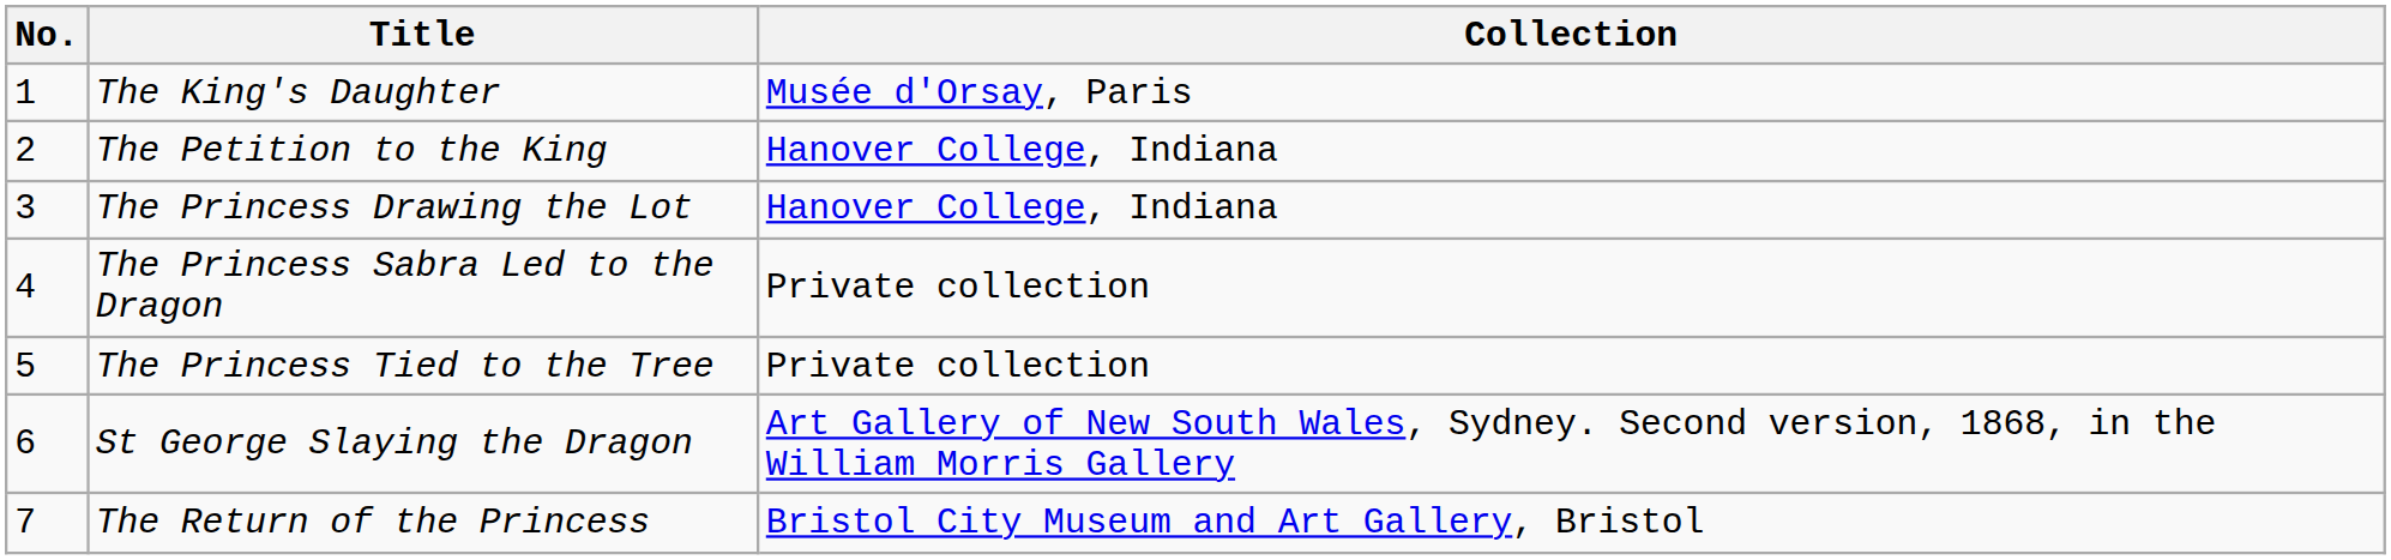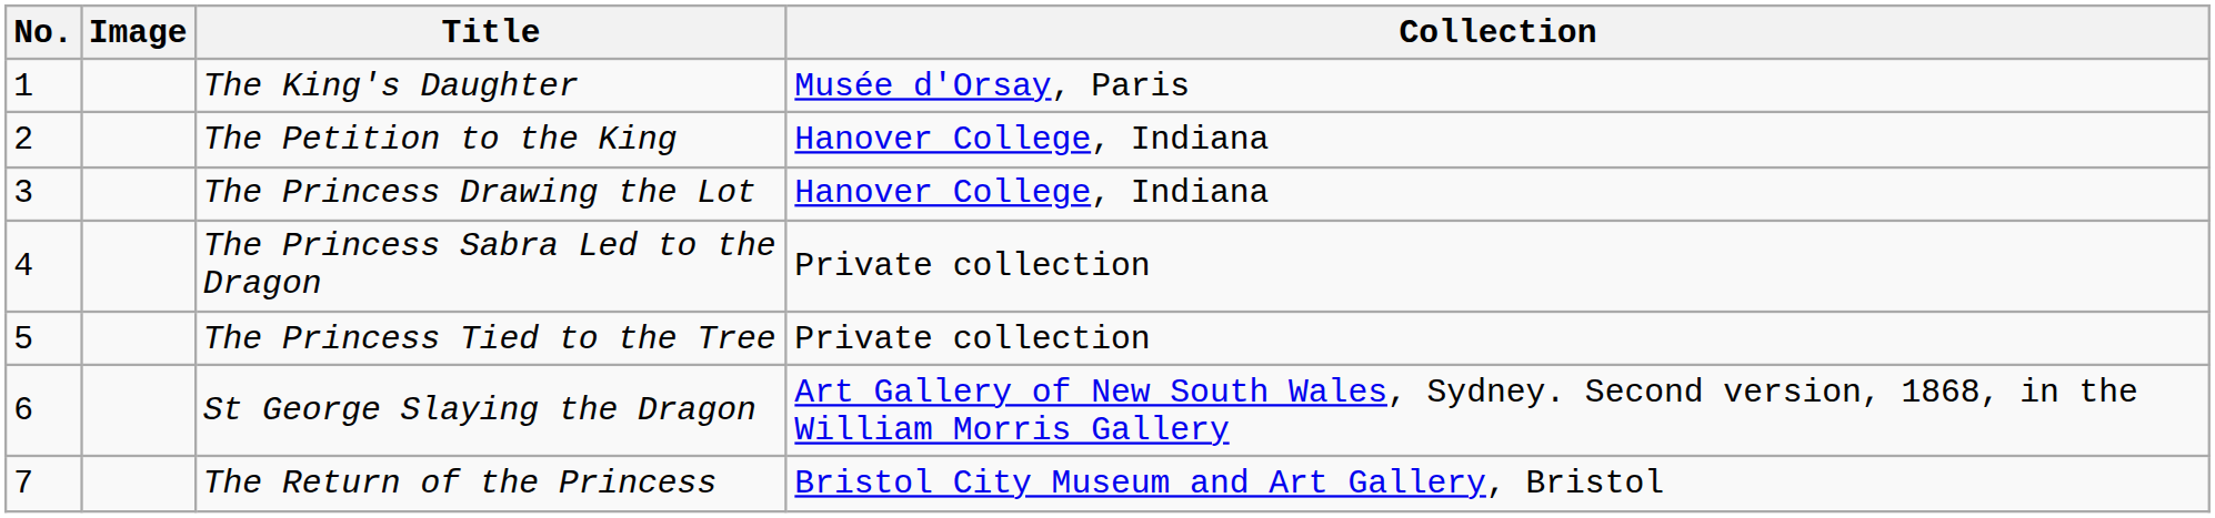 <table class="wikitable">
 <tr>
 <th>No.</th>
+<th>Image</th>
 <th>Title</th>
 <th>Collection</th>
 </tr>
 <tr>
 <td>1</td>
+<td></td>
 <td><em>The King's Daughter</em></td>
 <td><a href='#'>Musée d'Orsay</a>, Paris</td>
 </tr>
 <tr>
 <td>2</td>
+<td></td>
 <td><em>The Petition to the King</em></td>
 <td><a href='#'>Hanover College</a>, Indiana</td>
 </tr>
 <tr>
 <td>3</td>
+<td></td>
 <td><em>The Princess Drawing the Lot</em></td>
 <td><a href='#'>Hanover College</a>, Indiana</td>
 </tr>
 <tr>
 <td>4</td>
+<td></td>
 <td><em>The Princess Sabra Led to the Dragon</em></td>
 <td>Private collection</td>
 </tr>
 <tr>
 <td>5</td>
+<td></td>
 <td><em>The Princess Tied to the Tree</em></td>
 <td>Private collection</td>
 </tr>
 <tr>
 <td>6</td>
+<td></td>
 <td><em>St George Slaying the Dragon</em></td>
 <td><a href='#'>Art Gallery of New South Wales</a>, Sydney. Second version, 1868, in the <a href='#'>William Morris Gallery</a></td>
 </tr>
 <tr>
 <td>7</td>
+<td></td>
 <td><em>The Return of the Princess</em></td>
 <td><a href='#'>Bristol City Museum and Art Gallery</a>, Bristol</td>
 </tr>
 </table>
